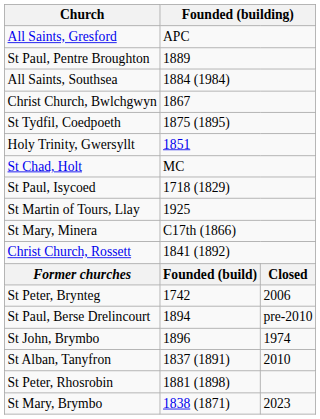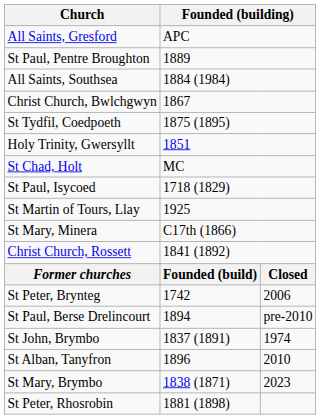 <table class="wikitable">
 <tr>
 <th>Church</th>
 <th colspan="2">Founded (building)</th>
 </tr>
 <tr>
 <td><a href='#'>All Saints, Gresford</a></td>
 <td colspan="2">APC</td>
 </tr>
 <tr>
 <td>St Paul, Pentre Broughton</td>
 <td colspan="2">1889</td>
 </tr>
 <tr>
 <td>All Saints, Southsea</td>
 <td colspan="2">1884 (1984)</td>
 </tr>
 <tr>
 <td>Christ Church, Bwlchgwyn</td>
 <td colspan="2">1867</td>
 </tr>
 <tr>
 <td>St Tydfil, Coedpoeth</td>
 <td colspan="2">1875 (1895)</td>
 </tr>
 <tr>
 <td>Holy Trinity, Gwersyllt</td>
 <td colspan="2"><a href='#'>1851</a></td>
 </tr>
 <tr>
 <td><a href='#'>St Chad, Holt</a></td>
 <td colspan="2">MC</td>
 </tr>
 <tr>
 <td>St Paul, Isycoed</td>
 <td colspan="2">1718 (1829)</td>
 </tr>
 <tr>
 <td>St Martin of Tours, Llay</td>
 <td colspan="2">1925</td>
 </tr>
 <tr>
 <td>St Mary, Minera</td>
 <td colspan="2">C17th (1866)</td>
 </tr>
 <tr>
 <td><a href='#'>Christ Church, Rossett</a></td>
 <td colspan="2">1841 (1892)</td>
 </tr>
 <tr>
 <th><em>Former churches</em></th>
 <th>Founded (build)</th>
 <th>Closed</th>
 </tr>
 <tr>
 <td>St Peter, Brynteg</td>
 <td>1742</td>
 <td>2006</td>
 </tr>
 <tr>
 <td>St Paul, Berse Drelincourt</td>
 <td>1894</td>
 <td>pre-2010</td>
 </tr>
 <tr>
 <td>St John, Brymbo</td>
-<td>1896</td>
+<td>1837 (1891)</td>
 <td>1974</td>
 </tr>
 <tr>
 <td>St Alban, Tanyfron</td>
-<td>1837 (1891)</td>
+<td>1896</td>
 <td>2010</td>
+</tr>
+<tr>
+<td>St Mary, Brymbo</td>
+<td><a href='#'>1838</a> (1871)</td>
+<td>2023</td>
 </tr>
 <tr>
 <td>St Peter, Rhosrobin</td>
 <td>1881 (1898)</td>
 <td></td>
 </tr>
-<tr>
-<td>St Mary, Brymbo</td>
-<td><a href='#'>1838</a> (1871)</td>
-<td>2023</td>
-</tr>
 </table>
